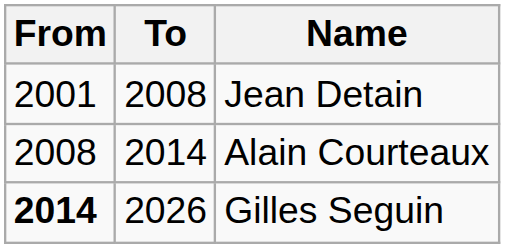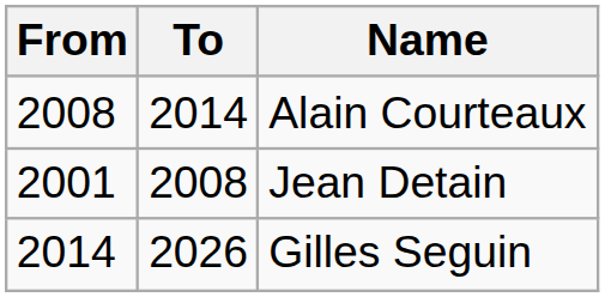 <table class="wikitable">
 <tr>
 <th>From</th>
 <th>To</th>
 <th>Name</th>
 </tr>
 <tr>
+<td>2008</td>
+<td>2014</td>
+<td>Alain Courteaux</td>
+</tr>
+<tr>
 <td>2001</td>
 <td>2008</td>
 <td>Jean Detain</td>
 </tr>
 <tr>
-<td>2008</td>
 <td>2014</td>
-<td>Alain Courteaux</td>
-</tr>
-<tr>
-<td><strong>2014</strong></td>
 <td>2026</td>
 <td>Gilles Seguin</td>
 </tr>
 </table>
